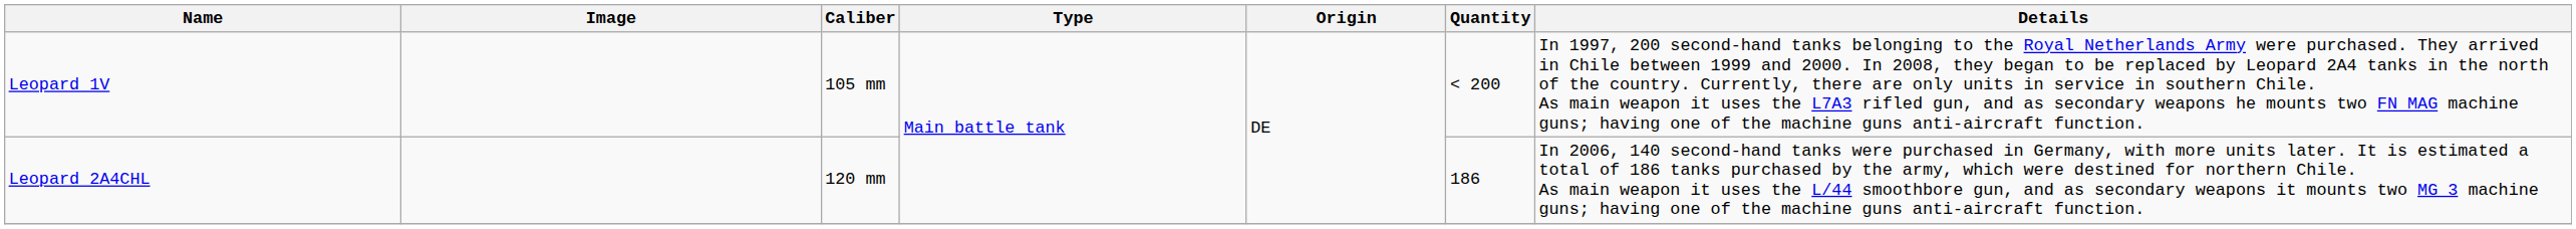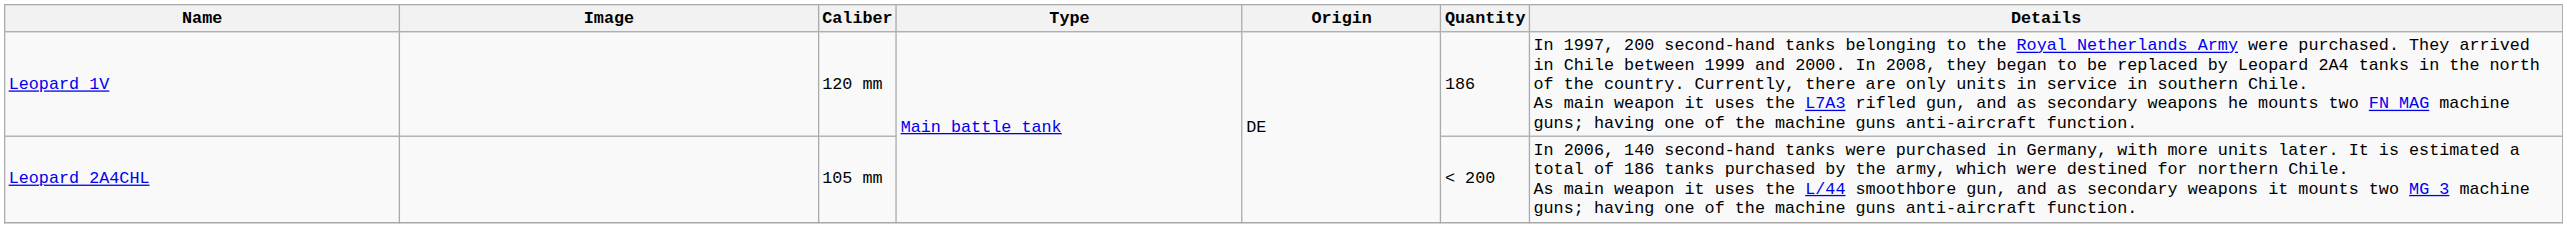 <table class="wikitable" border="0" style="width:100%">
 <tr>
 <th style="text-align: center; width:16%;">Name</th>
 <th style="text-align: center; width:17%;">Image</th>
 <th><strong>Caliber</strong></th>
 <th style="text-align: center; width:14%;">Type</th>
 <th style="text-align: center; width:8%;">Origin</th>
 <th><strong>Quantity</strong></th>
 <th style="text-align: center; width:42%;">Details</th>
 </tr>
 <tr>
 <td><a href='#'>Leopard 1V</a></td>
 <td></td>
-<td>105 mm</td>
+<td>120 mm</td>
 <td rowspan="2"><a href='#'>Main battle tank</a></td>
 <td rowspan="2"> DE</td>
-<td>< 200</td>
+<td>186</td>
 <td>In 1997, 200 second-hand tanks belonging to the <a href='#'>Royal Netherlands Army</a> were purchased. They arrived in Chile between 1999 and 2000. In 2008, they began to be replaced by Leopard 2A4 tanks in the north of the country. Currently, there are only units in service in southern Chile.<br>As main weapon it uses the <a href='#'>L7A3</a> rifled gun, and as secondary weapons he mounts two <a href='#'>FN MAG</a> machine guns; having one of the machine guns anti-aircraft function.</td>
 </tr>
 <tr>
 <td><a href='#'>Leopard 2A4CHL</a></td>
 <td></td>
-<td>120 mm</td>
-<td>186</td>
+<td>105 mm</td>
+<td>< 200</td>
 <td>In 2006, 140 second-hand tanks were purchased in Germany, with more units later. It is estimated a total of 186 tanks purchased by the army, which were destined for northern Chile.<br>As main weapon it uses the <a href='#'>L/44</a> smoothbore gun, and as secondary weapons it mounts two <a href='#'>MG 3</a> machine guns; having one of the machine guns anti-aircraft function.</td>
 </tr>
 <tr>
 </tr>
 </table>
